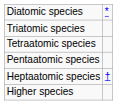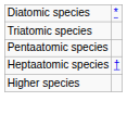 <table class="wikitable left">
 <tr>
 <td>Diatomic species</td>
 <td><a href='#'>*</a></td>
 </tr>
 <tr>
 <td>Triatomic species</td>
-<td></td>
-</tr>
-<tr>
-<td>Tetraatomic species</td>
 <td></td>
 </tr>
 <tr>
 <td>Pentaatomic species</td>
 <td></td>
 </tr>
 <tr>
 <td>Heptaatomic species</td>
 <td><a href='#'>†</a></td>
 </tr>
 <tr>
 <td>Higher species</td>
 <td></td>
 </tr>
 </table>
